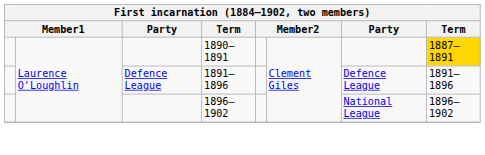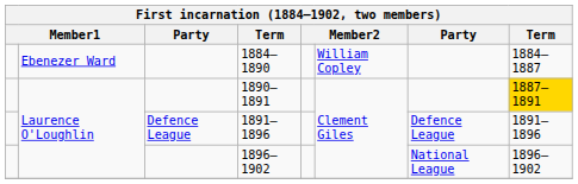 <table class="wikitable">
 <tr>
 <th colspan="8">First incarnation (1884–1902, two members)</th>
 </tr>
 <tr>
 <th colspan="2">Member1</th>
 <th>Party</th>
 <th>Term</th>
 <th colspan="2">Member2</th>
 <th>Party</th>
 <th>Term</th>
+</tr>
+<tr>
+<td> </td>
+<td><a href='#'>Ebenezer Ward</a></td>
+<td></td>
+<td>1884–1890</td>
+<td> </td>
+<td><a href='#'>William Copley</a></td>
+<td></td>
+<td>1884–1887</td>
 </tr>
 <tr>
 <td> </td>
 <td rowspan=3><a href='#'>Laurence O'Loughlin</a></td>
 <td></td>
 <td>1890–1891</td>
 <td> </td>
 <td rowspan=3><a href='#'>Clement Giles</a></td>
 <td></td>
 <td style="background: gold;">1887–1891</td>
 </tr>
 <tr>
 <td> </td>
 <td><a href='#'>Defence League</a></td>
 <td>1891–1896</td>
 <td> </td>
 <td><a href='#'>Defence League</a></td>
 <td>1891–1896</td>
 </tr>
 <tr>
 <td> </td>
 <td></td>
 <td>1896–1902</td>
 <td> </td>
 <td><a href='#'>National League</a></td>
 <td>1896–1902</td>
 </tr>
 <tr>
 </tr>
 </table>
